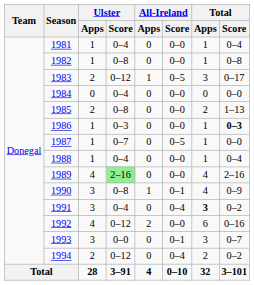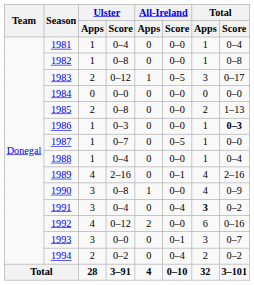 <table class="wikitable" style="text-align:center">
 <tr>
 <th rowspan="2">Team</th>
 <th rowspan="2">Season</th>
 <th colspan="2"><a href='#'>Ulster</a></th>
 <th colspan="2"><a href='#'>All-Ireland</a></th>
 <th colspan="2">Total</th>
 </tr>
 <tr>
 <th>Apps</th>
 <th>Score</th>
 <th>Apps</th>
 <th>Score</th>
 <th>Apps</th>
 <th>Score</th>
 </tr>
 <tr>
 <td rowspan="14"><a href='#'>Donegal</a><br></td>
 <td><a href='#'>1981</a></td>
 <td>1</td>
 <td>0–4</td>
 <td>0</td>
 <td>0–0</td>
 <td>1</td>
 <td>0–4</td>
 </tr>
 <tr>
 <td><a href='#'>1982</a></td>
 <td>1</td>
 <td>0–8</td>
 <td>0</td>
 <td>0–0</td>
 <td>1</td>
 <td>0–8</td>
 </tr>
 <tr>
 <td><a href='#'>1983</a></td>
 <td>2</td>
 <td>0–12</td>
 <td>1</td>
 <td>0–5</td>
 <td>3</td>
 <td>0–17</td>
 </tr>
 <tr>
 <td><a href='#'>1984</a></td>
 <td>0</td>
-<td>0–4</td>
+<td>0–0</td>
 <td>0</td>
 <td>0–0</td>
 <td>0</td>
 <td>0–0</td>
 </tr>
 <tr>
 <td><a href='#'>1985</a></td>
 <td>2</td>
 <td>0–8</td>
 <td>0</td>
 <td>0–0</td>
 <td>2</td>
 <td>1–13</td>
 </tr>
 <tr>
 <td><a href='#'>1986</a></td>
 <td>1</td>
 <td>0–3</td>
 <td>0</td>
 <td>0–0</td>
 <td>1</td>
 <td><strong>0–3</strong></td>
 </tr>
 <tr>
 <td><a href='#'>1987</a></td>
 <td>1</td>
 <td>0–7</td>
 <td>0</td>
 <td>0–5</td>
 <td>1</td>
 <td>0–0</td>
 </tr>
 <tr>
 <td><a href='#'>1988</a></td>
 <td>1</td>
 <td>0–4</td>
 <td>0</td>
 <td>0–0</td>
 <td>1</td>
 <td>0–4</td>
 </tr>
 <tr>
 <td><a href='#'>1989</a></td>
 <td>4</td>
-<td style="background: lightgreen;">2–16</td>
+<td>2–16</td>
 <td>0</td>
-<td>0–0</td>
+<td>0–1</td>
 <td>4</td>
 <td>2–16</td>
 </tr>
 <tr>
 <td><a href='#'>1990</a></td>
 <td>3</td>
 <td>0–8</td>
 <td>1</td>
-<td>0–1</td>
+<td>0–0</td>
 <td>4</td>
 <td>0–9</td>
 </tr>
 <tr>
 <td><a href='#'>1991</a></td>
 <td>3</td>
 <td>0–4</td>
 <td>0</td>
 <td>0–4</td>
 <td><strong>3</strong></td>
 <td>0–2</td>
 </tr>
 <tr>
 <td><a href='#'>1992</a></td>
 <td>4</td>
 <td>0–12</td>
 <td>2</td>
 <td>0–0</td>
 <td>6</td>
 <td>0–16</td>
 </tr>
 <tr>
 <td><a href='#'>1993</a></td>
 <td>3</td>
 <td>0–0</td>
 <td>0</td>
 <td>0–1</td>
 <td>3</td>
 <td>0–7</td>
 </tr>
 <tr>
 <td><a href='#'>1994</a></td>
 <td>2</td>
-<td>0–12</td>
+<td>0–2</td>
 <td>0</td>
 <td>0–4</td>
 <td>2</td>
 <td>0–2</td>
 </tr>
 <tr>
 <th colspan="2">Total</th>
 <td><strong>28</strong></td>
 <td><strong>3–91</strong></td>
 <td><strong>4</strong></td>
 <td><strong>0–10</strong></td>
 <td><strong>32</strong></td>
 <td><strong>3–101</strong></td>
 </tr>
 </table>
